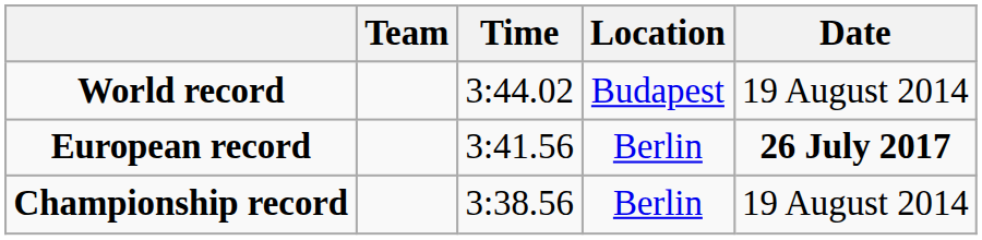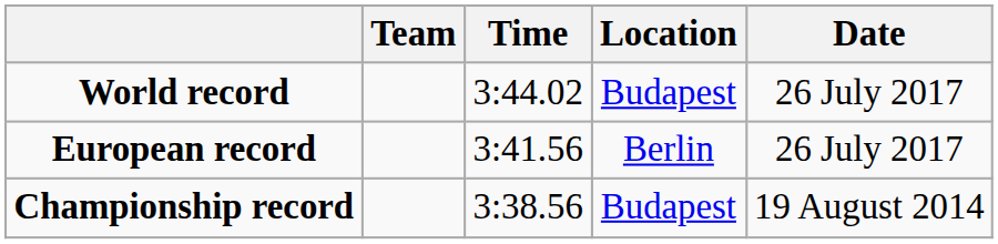 <table class=wikitable style=text-align:center>
 <tr>
 <th></th>
 <th>Team</th>
 <th>Time</th>
 <th>Location</th>
 <th>Date</th>
 </tr>
 <tr>
 <td><strong>World record</strong></td>
 <td align=left></td>
 <td align=left>3:44.02</td>
 <td><a href='#'>Budapest</a></td>
-<td>19 August 2014</td>
+<td>26 July 2017</td>
 </tr>
 <tr>
 <td><strong>European record</strong></td>
 <td align=left></td>
 <td align=left>3:41.56</td>
 <td><a href='#'>Berlin</a></td>
-<td><strong>26 July 2017</strong></td>
+<td>26 July 2017</td>
 </tr>
 <tr>
 <td><strong>Championship record</strong></td>
 <td align=left></td>
 <td align=left>3:38.56</td>
-<td><a href='#'>Berlin</a></td>
+<td><a href='#'>Budapest</a></td>
 <td>19 August 2014</td>
 </tr>
 </table>
